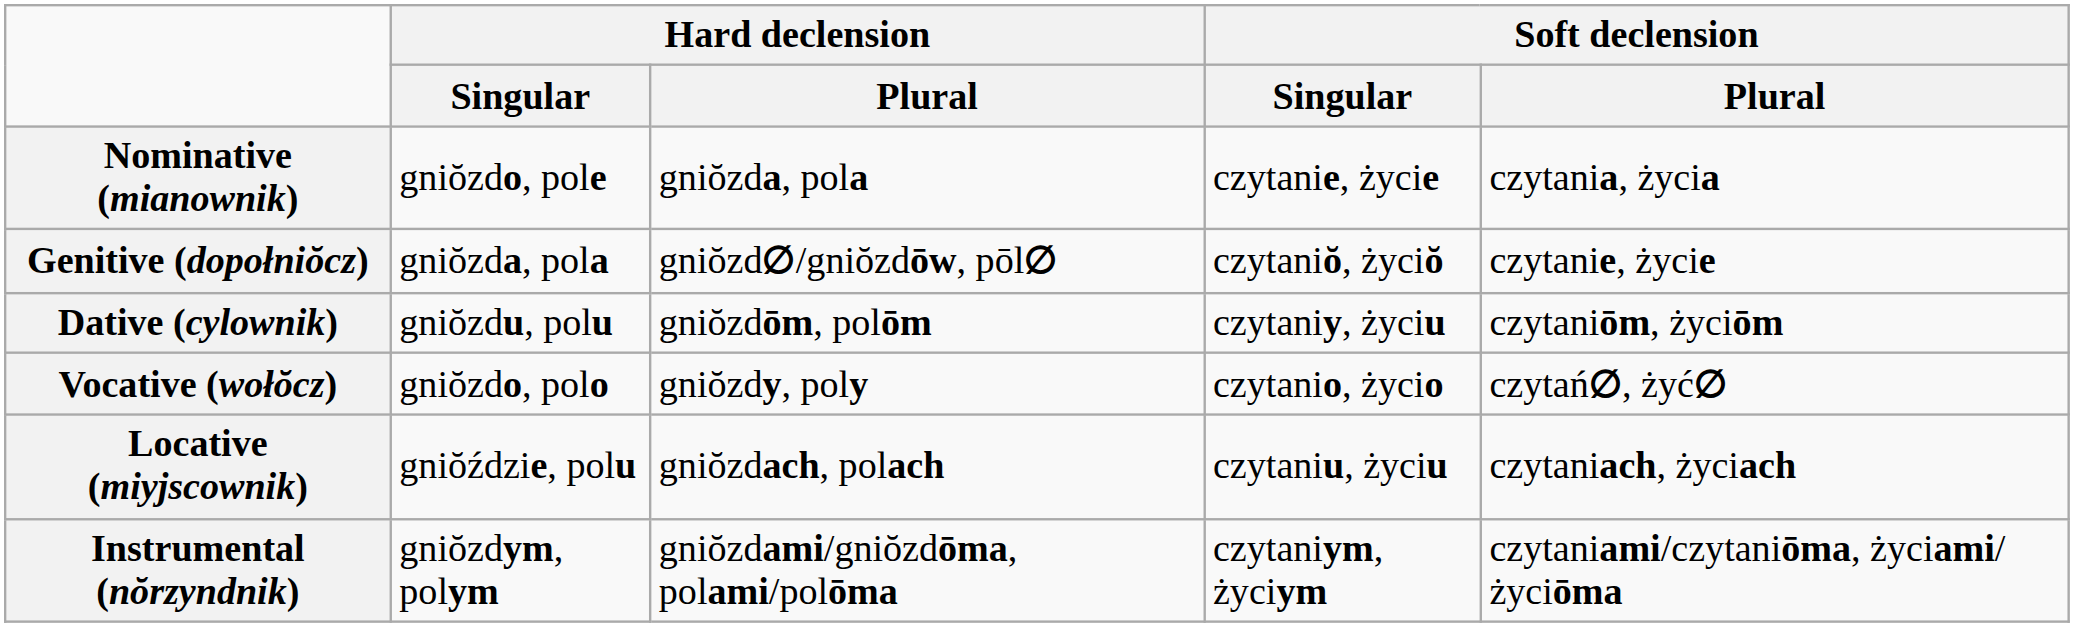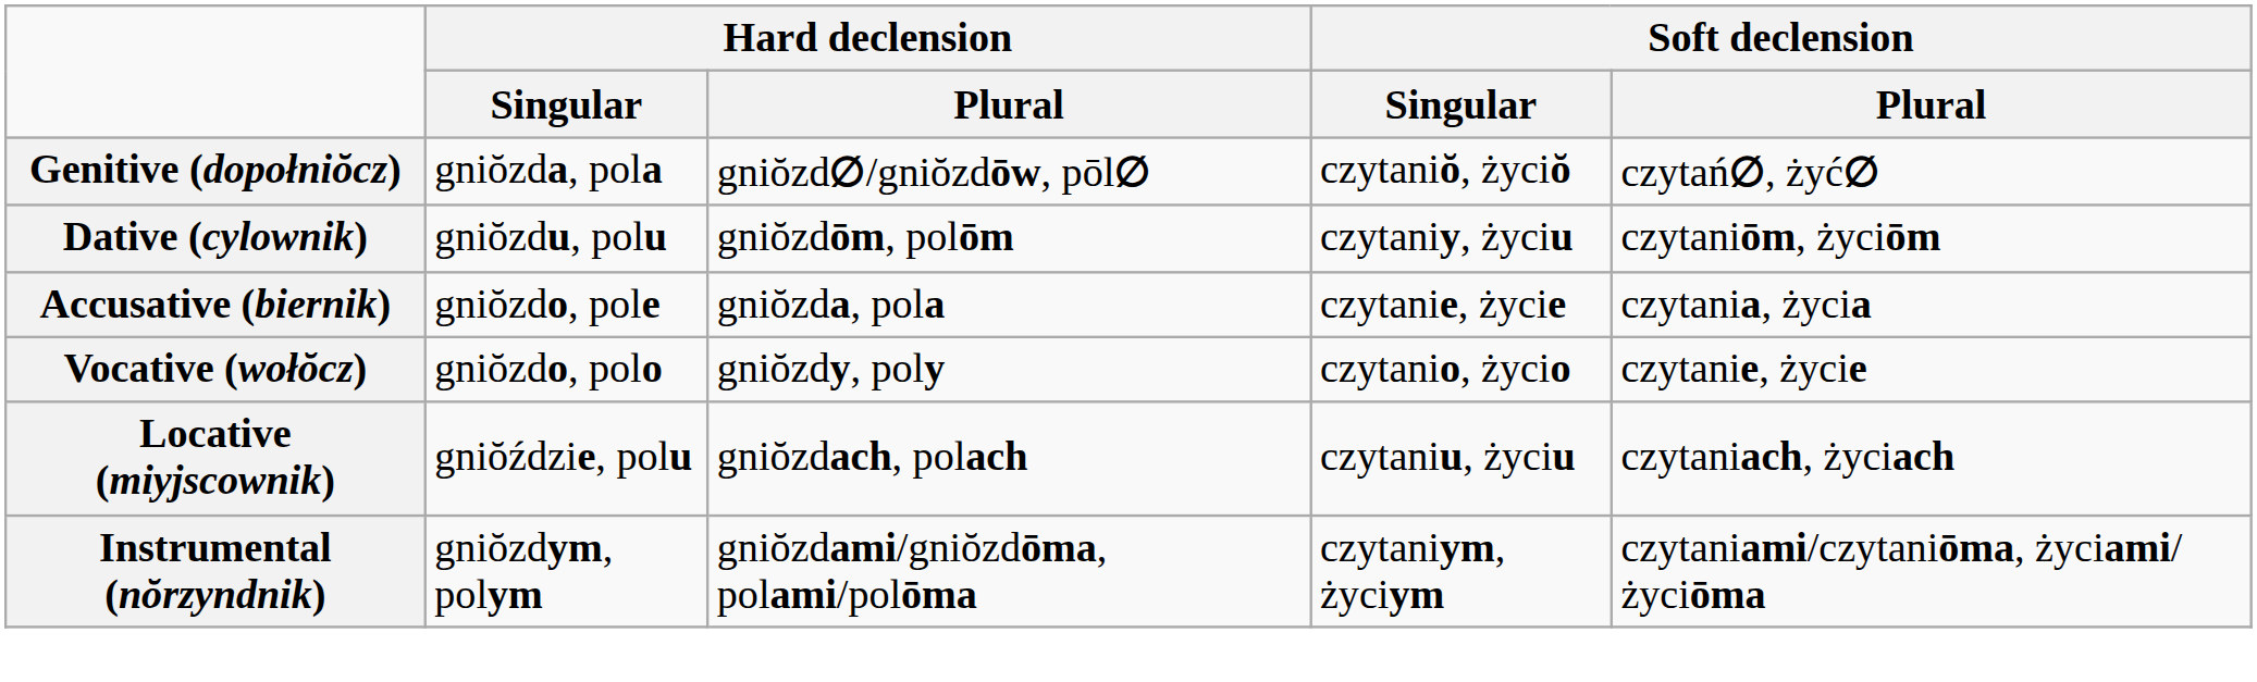 <table class="wikitable">
 <tr>
 <td rowspan="2"></td>
 <th colspan="2">Hard declension</th>
 <th colspan="2">Soft declension</th>
 </tr>
 <tr>
 <th>Singular</th>
 <th>Plural</th>
 <th>Singular</th>
 <th>Plural</th>
 </tr>
 <tr>
-<th>Nominative (<em>mianownik</em>)</th>
-<td>gniŏzd<strong>o</strong>, pol<strong>e</strong></td>
-<td>gniŏzd<strong>a</strong>, pol<strong>a</strong></td>
-<td>czytani<strong>e</strong>, życi<strong>e</strong></td>
-<td>czytani<strong>a</strong>, życi<strong>a</strong></td>
-</tr>
-<tr>
 <th>Genitive (<em>dopołniŏcz</em>)</th>
 <td>gniŏzd<strong>a</strong>, pol<strong>a</strong></td>
 <td>gniŏzd<strong>∅</strong>/gniŏzd<strong>ōw</strong>, pōl<strong>∅</strong></td>
 <td>czytani<strong>ŏ</strong>, życi<strong>ŏ</strong></td>
-<td>czytani<strong>e</strong>, życi<strong>e</strong></td>
+<td>czytań<strong>∅</strong>, żyć<strong>∅</strong></td>
 </tr>
 <tr>
 <th>Dative (<em>cylownik</em>)</th>
 <td>gniŏzd<strong>u</strong>, pol<strong>u</strong></td>
 <td>gniŏzd<strong>ōm</strong>, pol<strong>ōm</strong></td>
 <td>czytani<strong>y</strong>, życi<strong>u</strong></td>
 <td>czytani<strong>ōm</strong>, życi<strong>ōm</strong></td>
 </tr>
 <tr>
+<th>Accusative (<em>biernik</em>)</th>
+<td>gniŏzd<strong>o</strong>, pol<strong>e</strong></td>
+<td>gniŏzd<strong>a</strong>, pol<strong>a</strong></td>
+<td>czytani<strong>e</strong>, życi<strong>e</strong></td>
+<td>czytani<strong>a</strong>, życi<strong>a</strong></td>
+</tr>
+<tr>
 <th>Vocative (<em>wołŏcz</em>)</th>
 <td>gniŏzd<strong>o</strong>, pol<strong>o</strong></td>
 <td>gniŏzd<strong>y</strong>, pol<strong>y</strong></td>
 <td>czytani<strong>o</strong>, życi<strong>o</strong></td>
-<td>czytań<strong>∅</strong>, żyć<strong>∅</strong></td>
+<td>czytani<strong>e</strong>, życi<strong>e</strong></td>
 </tr>
 <tr>
 <th>Locative (<em>miyjscownik</em>)</th>
 <td>gniŏździ<strong>e</strong>, pol<strong>u</strong></td>
 <td>gniŏzd<strong>ach</strong>, pol<strong>ach</strong></td>
 <td>czytani<strong>u</strong>, życi<strong>u</strong></td>
 <td>czytani<strong>ach</strong>, życi<strong>ach</strong></td>
 </tr>
 <tr>
 <th>Instrumental (<em>nŏrzyndnik</em>)</th>
 <td>gniŏzd<strong>ym</strong>, pol<strong>ym</strong></td>
 <td>gniŏzd<strong>ami</strong>/gniŏzd<strong>ōma</strong>, pol<strong>ami</strong>/pol<strong>ōma</strong></td>
 <td>czytani<strong>ym</strong>, życi<strong>ym</strong></td>
 <td>czytani<strong>ami</strong>/czytani<strong>ōma</strong>, życi<strong>ami</strong>/życi<strong>ōma</strong></td>
 </tr>
 </table>
